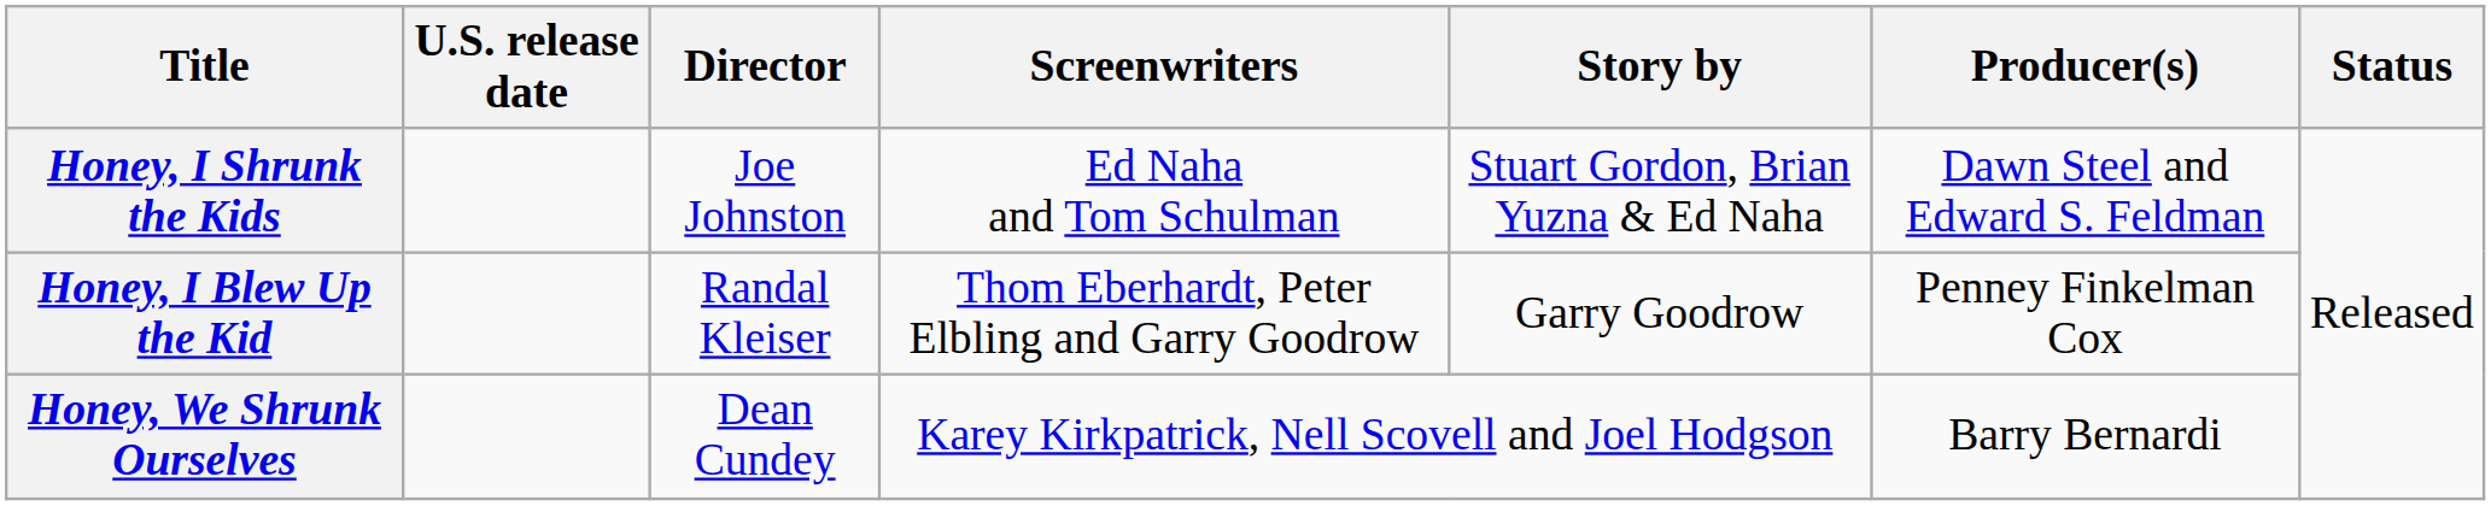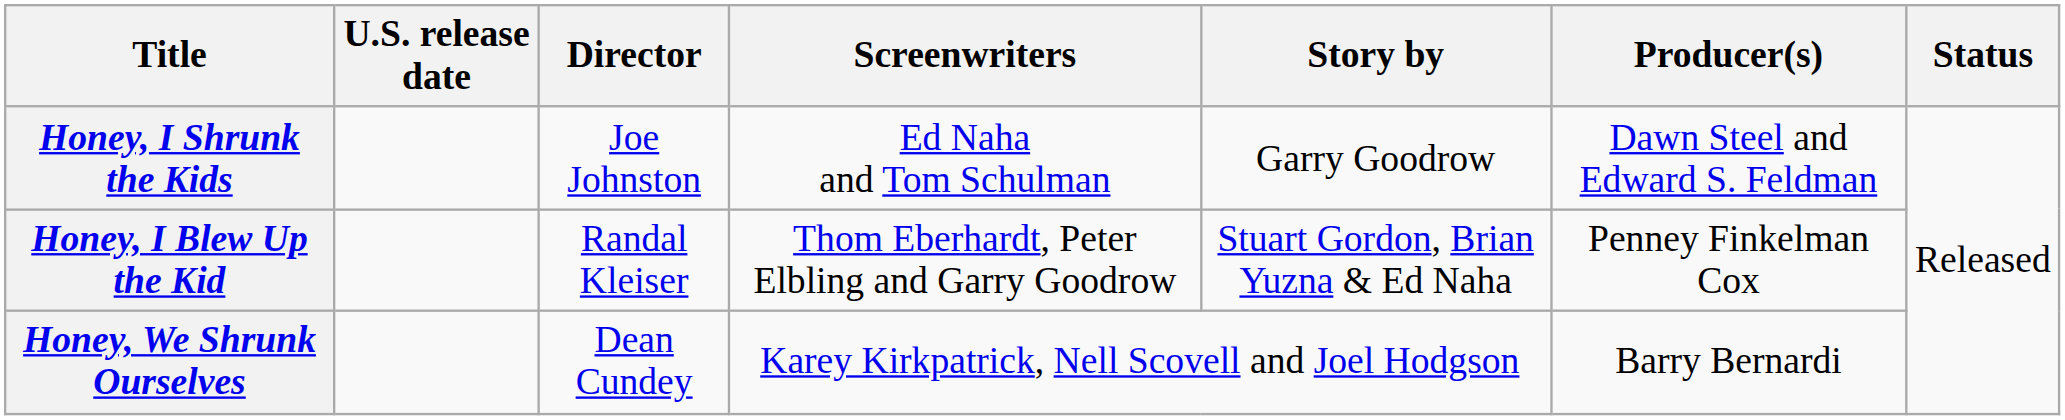 <table class="wikitable plainrowheaders" style="text-align:center; width:99%;">
 <tr>
 <th style="text-align:center; width:16%;">Title</th>
 <th style="text-align:center; width:10%;">U.S. release date</th>
 <th style="text-align:center;">Director</th>
 <th style="text-align:center;">Screenwriters</th>
 <th style="text-align:center;">Story by</th>
 <th style="text-align:center;">Producer(s)</th>
 <th style="text-align:center;">Status</th>
 </tr>
 <tr>
 <th scope="row"><em><a href='#'>Honey, I Shrunk the Kids</a></em></th>
 <td></td>
 <td><a href='#'>Joe Johnston</a></td>
 <td><a href='#'>Ed Naha</a> <br>and <a href='#'>Tom Schulman</a></td>
-<td><a href='#'>Stuart Gordon</a>, <a href='#'>Brian Yuzna</a> & Ed Naha</td>
+<td>Garry Goodrow</td>
 <td><a href='#'>Dawn Steel</a> and <a href='#'>Edward S. Feldman</a></td>
 <td rowspan="3">Released</td>
 </tr>
 <tr>
 <th scope="row"><em><a href='#'>Honey, I Blew Up the Kid</a></em></th>
 <td></td>
 <td><a href='#'>Randal Kleiser</a></td>
 <td><a href='#'>Thom Eberhardt</a>, Peter Elbling and Garry Goodrow</td>
-<td>Garry Goodrow</td>
+<td><a href='#'>Stuart Gordon</a>, <a href='#'>Brian Yuzna</a> & Ed Naha</td>
 <td>Penney Finkelman Cox</td>
 </tr>
 <tr>
 <th scope="row"><em><a href='#'>Honey, We Shrunk Ourselves</a></em></th>
 <td></td>
 <td><a href='#'>Dean Cundey</a></td>
 <td colspan="2"><a href='#'>Karey Kirkpatrick</a>, <a href='#'>Nell Scovell</a> and <a href='#'>Joel Hodgson</a></td>
 <td>Barry Bernardi</td>
 </tr>
 </table>
